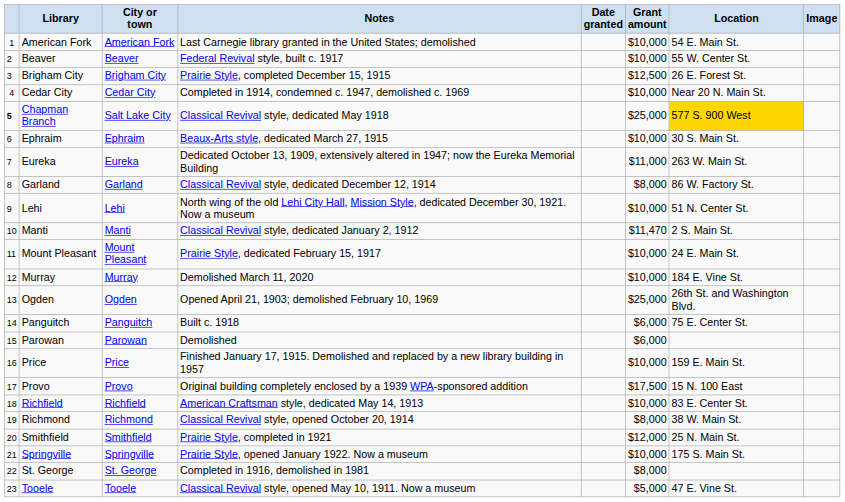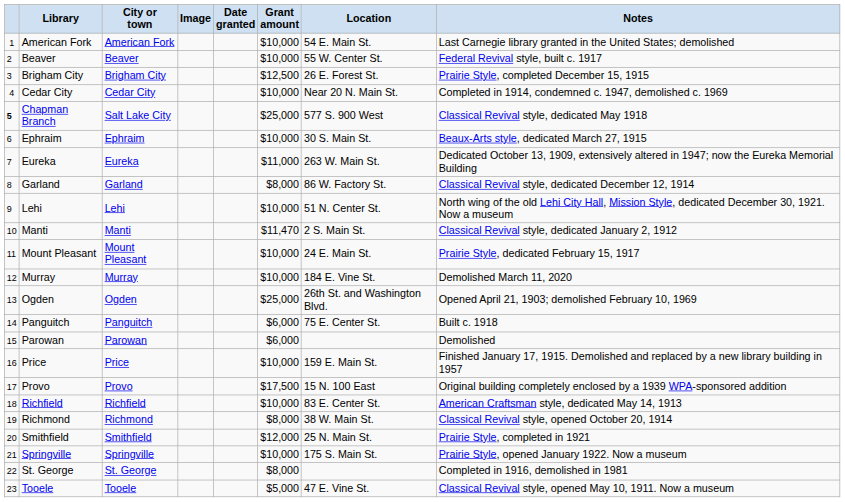 <table class="wikitable sortable" align="center">
 <tr>
 <th style="background-color:#CEE0F2;"></th>
 <th style="background-color:#CEE0F2;">Library</th>
 <th style="background-color:#CEE0F2;">City or<br>town</th>
-<th style="background-color:#CEE0F2;" class="unsortable">Notes</th>
+<th style="background-color:#CEE0F2;" class="unsortable">Image</th>
 <th style="background-color:#CEE0F2;">Date<br>granted</th>
 <th style="background-color:#CEE0F2;">Grant<br>amount</th>
 <th style="background-color:#CEE0F2;">Location</th>
-<th style="background-color:#CEE0F2;" class="unsortable">Image</th>
+<th style="background-color:#CEE0F2;" class="unsortable">Notes</th>
 </tr>
 <tr ->
 <td align=center><small>1</small></td>
 <td>American Fork</td>
 <td><a href='#'>American Fork</a></td>
-<td>Last Carnegie library granted in the United States; demolished</td>
+<td></td>
 <td></td>
 <td align=right>$10,000</td>
 <td>54 E. Main St.</td>
-<td></td>
+<td>Last Carnegie library granted in the United States; demolished</td>
 </tr>
 <tr ->
 <td><small>2</small></td>
 <td>Beaver</td>
 <td><a href='#'>Beaver</a></td>
-<td><a href='#'>Federal Revival</a> style, built c. 1917</td>
+<td></td>
 <td></td>
 <td align=right>$10,000</td>
 <td>55 W. Center St.<br><small></small></td>
-<td></td>
+<td><a href='#'>Federal Revival</a> style, built c. 1917</td>
 </tr>
 <tr ->
 <td><small>3</small></td>
 <td>Brigham City</td>
 <td><a href='#'>Brigham City</a></td>
-<td><a href='#'>Prairie Style</a>, completed December 15, 1915</td>
+<td></td>
 <td></td>
 <td align=right>$12,500</td>
 <td>26 E. Forest St.<br><small></small></td>
-<td></td>
+<td><a href='#'>Prairie Style</a>, completed December 15, 1915</td>
 </tr>
 <tr ->
 <td align=center><small>4</small></td>
 <td>Cedar City</td>
 <td><a href='#'>Cedar City</a></td>
-<td>Completed in 1914, condemned c. 1947, demolished c. 1969</td>
+<td></td>
 <td></td>
 <td align=right>$10,000</td>
 <td>Near 20 N. Main St.</td>
-<td></td>
+<td>Completed in 1914, condemned c. 1947, demolished c. 1969</td>
 </tr>
 <tr ->
 <td><strong><small>5</small></strong></td>
 <td><a href='#'>Chapman Branch</a></td>
 <td><a href='#'>Salt Lake City</a></td>
-<td><a href='#'>Classical Revival</a> style, dedicated May 1918</td>
+<td></td>
 <td></td>
 <td align=right>$25,000</td>
-<td style="background: gold;">577 S. 900 West<br><small></small></td>
-<td></td>
+<td>577 S. 900 West<br><small></small></td>
+<td><a href='#'>Classical Revival</a> style, dedicated May 1918</td>
 </tr>
 <tr ->
 <td><small>6</small></td>
 <td>Ephraim</td>
 <td><a href='#'>Ephraim</a></td>
-<td><a href='#'>Beaux-Arts style</a>, dedicated March 27, 1915</td>
+<td></td>
 <td></td>
 <td align=right>$10,000</td>
 <td>30 S. Main St.<br><small></small></td>
-<td></td>
+<td><a href='#'>Beaux-Arts style</a>, dedicated March 27, 1915</td>
 </tr>
 <tr ->
 <td><small>7</small></td>
 <td>Eureka</td>
 <td><a href='#'>Eureka</a></td>
-<td>Dedicated October 13, 1909, extensively altered in 1947; now the Eureka Memorial Building</td>
+<td></td>
 <td></td>
 <td align=right>$11,000</td>
 <td>263 W. Main St.<br><small></small></td>
-<td></td>
+<td>Dedicated October 13, 1909, extensively altered in 1947; now the Eureka Memorial Building</td>
 </tr>
 <tr ->
 <td><small>8</small></td>
 <td>Garland</td>
 <td><a href='#'>Garland</a></td>
-<td><a href='#'>Classical Revival</a> style, dedicated December 12, 1914</td>
+<td></td>
 <td></td>
 <td align=right>$8,000</td>
 <td>86 W. Factory St.<br><small></small></td>
-<td></td>
+<td><a href='#'>Classical Revival</a> style, dedicated December 12, 1914</td>
 </tr>
 <tr ->
 <td><small>9</small></td>
 <td>Lehi</td>
 <td><a href='#'>Lehi</a></td>
-<td>North wing of the old <a href='#'>Lehi City Hall</a>, <a href='#'>Mission Style</a>, dedicated December 30, 1921. Now a museum</td>
+<td></td>
 <td></td>
 <td align=right>$10,000</td>
 <td>51 N. Center St.<br><small></small></td>
-<td></td>
+<td>North wing of the old <a href='#'>Lehi City Hall</a>, <a href='#'>Mission Style</a>, dedicated December 30, 1921. Now a museum</td>
 </tr>
 <tr ->
 <td><small>10</small></td>
 <td>Manti</td>
 <td><a href='#'>Manti</a></td>
-<td><a href='#'>Classical Revival</a> style, dedicated January 2, 1912</td>
+<td></td>
 <td></td>
 <td align=right>$11,470</td>
 <td>2 S. Main St.<br><small></small></td>
-<td></td>
+<td><a href='#'>Classical Revival</a> style, dedicated January 2, 1912</td>
 </tr>
 <tr ->
 <td><small>11</small></td>
 <td>Mount Pleasant</td>
 <td><a href='#'>Mount Pleasant</a></td>
-<td><a href='#'>Prairie Style</a>, dedicated February 15, 1917</td>
+<td></td>
 <td></td>
 <td align=right>$10,000</td>
 <td>24 E. Main St.<br><small></small></td>
-<td></td>
+<td><a href='#'>Prairie Style</a>, dedicated February 15, 1917</td>
 </tr>
 <tr ->
 <td align=center><small>12</small></td>
 <td>Murray</td>
 <td><a href='#'>Murray</a></td>
-<td>Demolished March 11, 2020</td>
+<td></td>
 <td></td>
 <td align=right>$10,000</td>
 <td>184 E. Vine St.<br><small></small></td>
-<td></td>
+<td>Demolished March 11, 2020</td>
 </tr>
 <tr ->
 <td align=center><small>13</small></td>
 <td>Ogden</td>
 <td><a href='#'>Ogden</a></td>
-<td>Opened April 21, 1903; demolished February 10, 1969</td>
+<td></td>
 <td></td>
 <td align=right>$25,000</td>
 <td>26th St. and Washington Blvd.</td>
-<td></td>
+<td>Opened April 21, 1903; demolished February 10, 1969</td>
 </tr>
 <tr ->
 <td><small>14</small></td>
 <td>Panguitch</td>
 <td><a href='#'>Panguitch</a></td>
-<td>Built c. 1918</td>
+<td></td>
 <td></td>
 <td align=right>$6,000</td>
 <td>75 E. Center St.<br><small></small></td>
-<td></td>
+<td>Built c. 1918</td>
 </tr>
 <tr ->
 <td align=center><small>15</small></td>
 <td>Parowan</td>
 <td><a href='#'>Parowan</a></td>
-<td>Demolished</td>
+<td></td>
 <td></td>
 <td align=right>$6,000</td>
 <td></td>
-<td></td>
+<td>Demolished</td>
 </tr>
 <tr ->
 <td align=center><small>16</small></td>
 <td>Price</td>
 <td><a href='#'>Price</a></td>
-<td>Finished January 17, 1915. Demolished and replaced by a new library building in 1957</td>
+<td></td>
 <td></td>
 <td align=right>$10,000</td>
 <td>159 E. Main St.</td>
-<td></td>
+<td>Finished January 17, 1915. Demolished and replaced by a new library building in 1957</td>
 </tr>
 <tr ->
 <td align=center><small>17</small></td>
 <td>Provo</td>
 <td><a href='#'>Provo</a></td>
-<td>Original building completely enclosed by a 1939 <a href='#'>WPA</a>-sponsored addition</td>
+<td></td>
 <td></td>
 <td align=right>$17,500</td>
 <td>15 N. 100 East<br><small></small></td>
-<td></td>
+<td>Original building completely enclosed by a 1939 <a href='#'>WPA</a>-sponsored addition</td>
 </tr>
 <tr ->
 <td><small>18</small></td>
 <td><a href='#'>Richfield</a></td>
 <td><a href='#'>Richfield</a></td>
-<td><a href='#'>American Craftsman</a> style, dedicated May 14, 1913</td>
+<td></td>
 <td></td>
 <td align=right>$10,000</td>
 <td>83 E. Center St.<br><small></small></td>
-<td></td>
+<td><a href='#'>American Craftsman</a> style, dedicated May 14, 1913</td>
 </tr>
 <tr ->
 <td><small>19</small></td>
 <td>Richmond</td>
 <td><a href='#'>Richmond</a></td>
-<td><a href='#'>Classical Revival</a> style, opened October 20, 1914</td>
+<td></td>
 <td></td>
 <td align=right>$8,000</td>
 <td>38 W. Main St.<br><small></small></td>
-<td></td>
+<td><a href='#'>Classical Revival</a> style, opened October 20, 1914</td>
 </tr>
 <tr ->
 <td><small>20</small></td>
 <td>Smithfield</td>
 <td><a href='#'>Smithfield</a></td>
-<td><a href='#'>Prairie Style</a>, completed in 1921</td>
+<td></td>
 <td></td>
 <td align=right>$12,000</td>
 <td>25 N. Main St.<br><small></small></td>
-<td></td>
+<td><a href='#'>Prairie Style</a>, completed in 1921</td>
 </tr>
 <tr ->
 <td><small>21</small></td>
 <td><a href='#'>Springville</a></td>
 <td><a href='#'>Springville</a></td>
-<td><a href='#'>Prairie Style</a>, opened January 1922. Now a museum</td>
+<td></td>
 <td></td>
 <td align=right>$10,000</td>
 <td>175 S. Main St.<br><small></small></td>
-<td></td>
+<td><a href='#'>Prairie Style</a>, opened January 1922. Now a museum</td>
 </tr>
 <tr ->
 <td align=center><small>22</small></td>
 <td>St. George</td>
 <td><a href='#'>St. George</a></td>
-<td>Completed in 1916, demolished in 1981</td>
+<td></td>
 <td></td>
 <td align=right>$8,000</td>
 <td></td>
-<td></td>
+<td>Completed in 1916, demolished in 1981</td>
 </tr>
 <tr ->
 <td><small>23</small></td>
 <td><a href='#'>Tooele</a></td>
 <td><a href='#'>Tooele</a></td>
-<td><a href='#'>Classical Revival</a> style, opened May 10, 1911. Now a museum</td>
+<td></td>
 <td></td>
 <td align=right>$5,000</td>
 <td>47 E. Vine St.<br><small></small></td>
-<td></td>
+<td><a href='#'>Classical Revival</a> style, opened May 10, 1911. Now a museum</td>
 </tr>
 </table>
